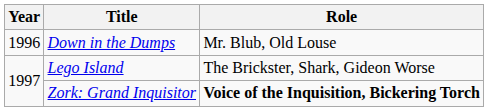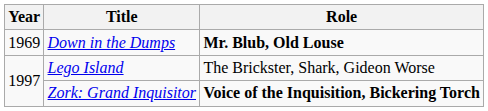 <table class="wikitable">
 <tr>
 <th>Year</th>
 <th>Title</th>
 <th>Role</th>
 </tr>
 <tr>
-<td>1996</td>
+<td>1969</td>
 <td><em><a href='#'>Down in the Dumps</a></em></td>
-<td>Mr. Blub, Old Louse</td>
+<td><strong>Mr. Blub, Old Louse</strong></td>
 </tr>
 <tr>
 <td rowspan="2">1997</td>
 <td><em><a href='#'>Lego Island</a></em></td>
 <td>The Brickster, Shark, Gideon Worse</td>
 </tr>
 <tr>
 <td><em><a href='#'>Zork: Grand Inquisitor</a></em></td>
 <td><strong>Voice of the Inquisition, Bickering Torch</strong></td>
 </tr>
 </table>
